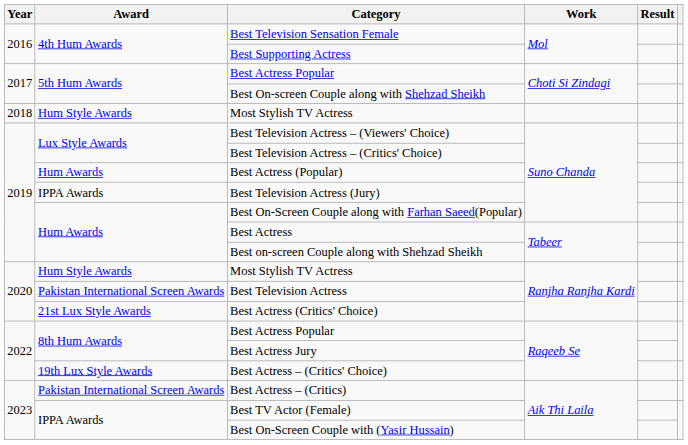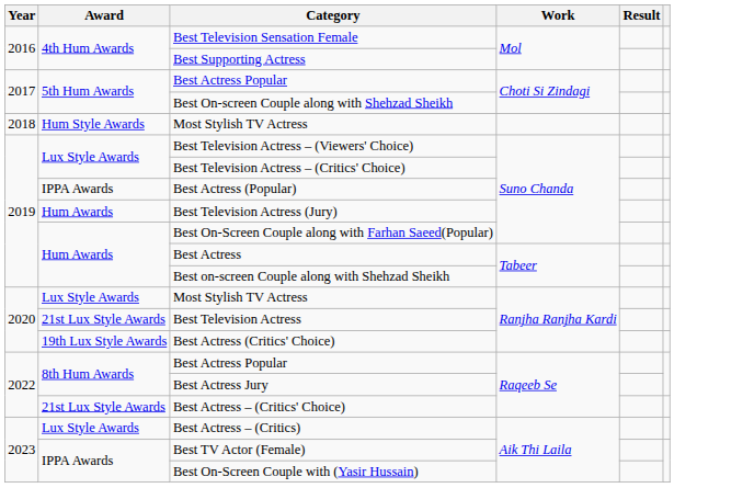 <table class="wikitable">
 <tr>
 <th scope="col">Year</th>
 <th scope="col">Award</th>
 <th scope="col">Category</th>
 <th scope="col">Work</th>
 <th scope="col">Result</th>
 <th scope="col" class="unsortable"></th>
 </tr>
 <tr>
 <td rowspan="2">2016</td>
 <td rowspan="2"><a href='#'>4th Hum Awards</a></td>
 <td><a href='#'>Best Television Sensation Female</a></td>
 <td rowspan="2" scope="row"><em><a href='#'>Mol</a></em></td>
 <td></td>
 <td></td>
 </tr>
 <tr>
 <td><a href='#'>Best Supporting Actress</a></td>
 <td></td>
 <td></td>
 </tr>
 <tr>
 <td rowspan="2">2017</td>
 <td rowspan="2"><a href='#'>5th Hum Awards</a></td>
 <td><a href='#'>Best Actress Popular</a></td>
 <td rowspan="2" scope="row"><em><a href='#'>Choti Si Zindagi</a></em></td>
 <td></td>
 <td></td>
 </tr>
 <tr>
 <td>Best On-screen Couple along with <a href='#'>Shehzad Sheikh</a></td>
 <td></td>
 <td></td>
 </tr>
 <tr>
 <td>2018</td>
 <td><a href='#'>Hum Style Awards</a></td>
 <td>Most Stylish TV Actress</td>
 <td></td>
 <td></td>
 <td></td>
 </tr>
 <tr>
 <td rowspan="7">2019</td>
 <td rowspan="2"><a href='#'>Lux Style Awards</a></td>
 <td>Best Television Actress – (Viewers' Choice)</td>
 <td rowspan="5" scope="row"><em><a href='#'>Suno Chanda</a></em></td>
 <td></td>
 <td></td>
 </tr>
 <tr>
 <td>Best Television Actress – (Critics' Choice)</td>
 <td></td>
 <td></td>
 </tr>
 <tr>
-<td><a href='#'>Hum Awards</a></td>
+<td>IPPA Awards</td>
 <td>Best Actress (Popular)</td>
 <td></td>
 <td></td>
 </tr>
 <tr>
-<td>IPPA Awards</td>
+<td><a href='#'>Hum Awards</a></td>
 <td>Best Television Actress (Jury)</td>
 <td></td>
 <td></td>
 </tr>
 <tr>
 <td rowspan="3"><a href='#'>Hum Awards</a></td>
 <td>Best On-Screen Couple along with <a href='#'>Farhan Saeed</a>(Popular)</td>
 <td></td>
 <td></td>
 </tr>
 <tr>
 <td>Best Actress</td>
 <td rowspan="2" scope="row"><em><a href='#'>Tabeer</a></em></td>
 <td></td>
 <td></td>
 </tr>
 <tr>
 <td>Best on-screen Couple along with Shehzad Sheikh</td>
 <td></td>
 <td></td>
 </tr>
 <tr>
 <td rowspan="3">2020</td>
-<td><a href='#'>Hum Style Awards</a></td>
+<td><a href='#'>Lux Style Awards</a></td>
 <td>Most Stylish TV Actress</td>
 <td rowspan="3" scope="row"><em><a href='#'>Ranjha Ranjha Kardi</a></em></td>
 <td></td>
 <td></td>
 </tr>
 <tr>
-<td><a href='#'>Pakistan International Screen Awards</a></td>
+<td><a href='#'>21st Lux Style Awards</a></td>
 <td>Best Television Actress</td>
 <td></td>
 <td></td>
 </tr>
 <tr>
-<td><a href='#'>21st Lux Style Awards</a></td>
+<td><a href='#'>19th Lux Style Awards</a></td>
 <td>Best Actress (Critics' Choice)</td>
 <td></td>
 <td></td>
 </tr>
 <tr>
 <td rowspan="3">2022</td>
 <td rowspan="2"><a href='#'>8th Hum Awards</a></td>
 <td>Best Actress Popular</td>
 <td rowspan="3" scope="row"><em><a href='#'>Raqeeb Se</a></em></td>
 <td></td>
 <td rowspan="2"></td>
 </tr>
 <tr>
 <td>Best Actress Jury</td>
 <td></td>
 </tr>
 <tr>
-<td><a href='#'>19th Lux Style Awards</a></td>
+<td><a href='#'>21st Lux Style Awards</a></td>
 <td>Best Actress – (Critics' Choice)</td>
 <td></td>
 <td></td>
 </tr>
 <tr>
 <td rowspan="4">2023</td>
-<td><a href='#'>Pakistan International Screen Awards</a></td>
+<td><a href='#'>Lux Style Awards</a></td>
 <td>Best Actress – (Critics)</td>
 <td rowspan="3"><em><a href='#'>Aik Thi Laila</a></em></td>
 <td></td>
 <td></td>
 </tr>
 <tr>
 <td rowspan="2">IPPA Awards</td>
 <td>Best TV Actor (Female)</td>
 <td></td>
 <td rowspan="2"></td>
 </tr>
 <tr>
 <td>Best On-Screen Couple with (<a href='#'>Yasir Hussain</a>)</td>
 <td></td>
 </tr>
 </table>
